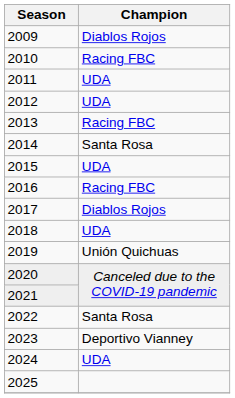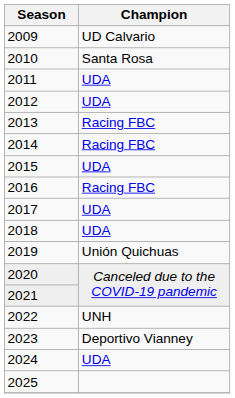 <table class="wikitable sortable">
 <tr>
 <th width=80px>Season</th>
 <th width=170px>Champion</th>
 </tr>
 <tr>
 <td>2009</td>
-<td><a href='#'>Diablos Rojos</a></td>
+<td>UD Calvario</td>
 </tr>
 <tr>
 <td>2010</td>
-<td><a href='#'>Racing FBC</a></td>
+<td>Santa Rosa</td>
 </tr>
 <tr>
 <td>2011</td>
 <td><a href='#'>UDA</a></td>
 </tr>
 <tr>
 <td>2012</td>
 <td><a href='#'>UDA</a></td>
 </tr>
 <tr>
 <td>2013</td>
 <td><a href='#'>Racing FBC</a></td>
 </tr>
 <tr>
 <td>2014</td>
-<td>Santa Rosa</td>
+<td><a href='#'>Racing FBC</a></td>
 </tr>
 <tr>
 <td>2015</td>
 <td><a href='#'>UDA</a></td>
 </tr>
 <tr>
 <td>2016</td>
 <td><a href='#'>Racing FBC</a></td>
 </tr>
 <tr>
 <td>2017</td>
-<td><a href='#'>Diablos Rojos</a></td>
+<td><a href='#'>UDA</a></td>
 </tr>
 <tr>
 <td>2018</td>
 <td><a href='#'>UDA</a></td>
 </tr>
 <tr>
 <td>2019</td>
 <td>Unión Quichuas</td>
 </tr>
 <tr bgcolor=#efefef>
 <td>2020</td>
 <td rowspan=2 colspan="1" align=center><em>Canceled due to the <a href='#'>COVID-19 pandemic</a></em></td>
 </tr>
 <tr bgcolor=#efefef>
 <td>2021</td>
 </tr>
 <tr>
 <td>2022</td>
-<td>Santa Rosa</td>
+<td>UNH</td>
 </tr>
 <tr>
 <td>2023</td>
 <td>Deportivo Vianney</td>
 </tr>
 <tr>
 <td>2024</td>
 <td><a href='#'>UDA</a></td>
 </tr>
 <tr>
 <td>2025</td>
 <td></td>
 </tr>
 <tr>
 </tr>
 </table>
